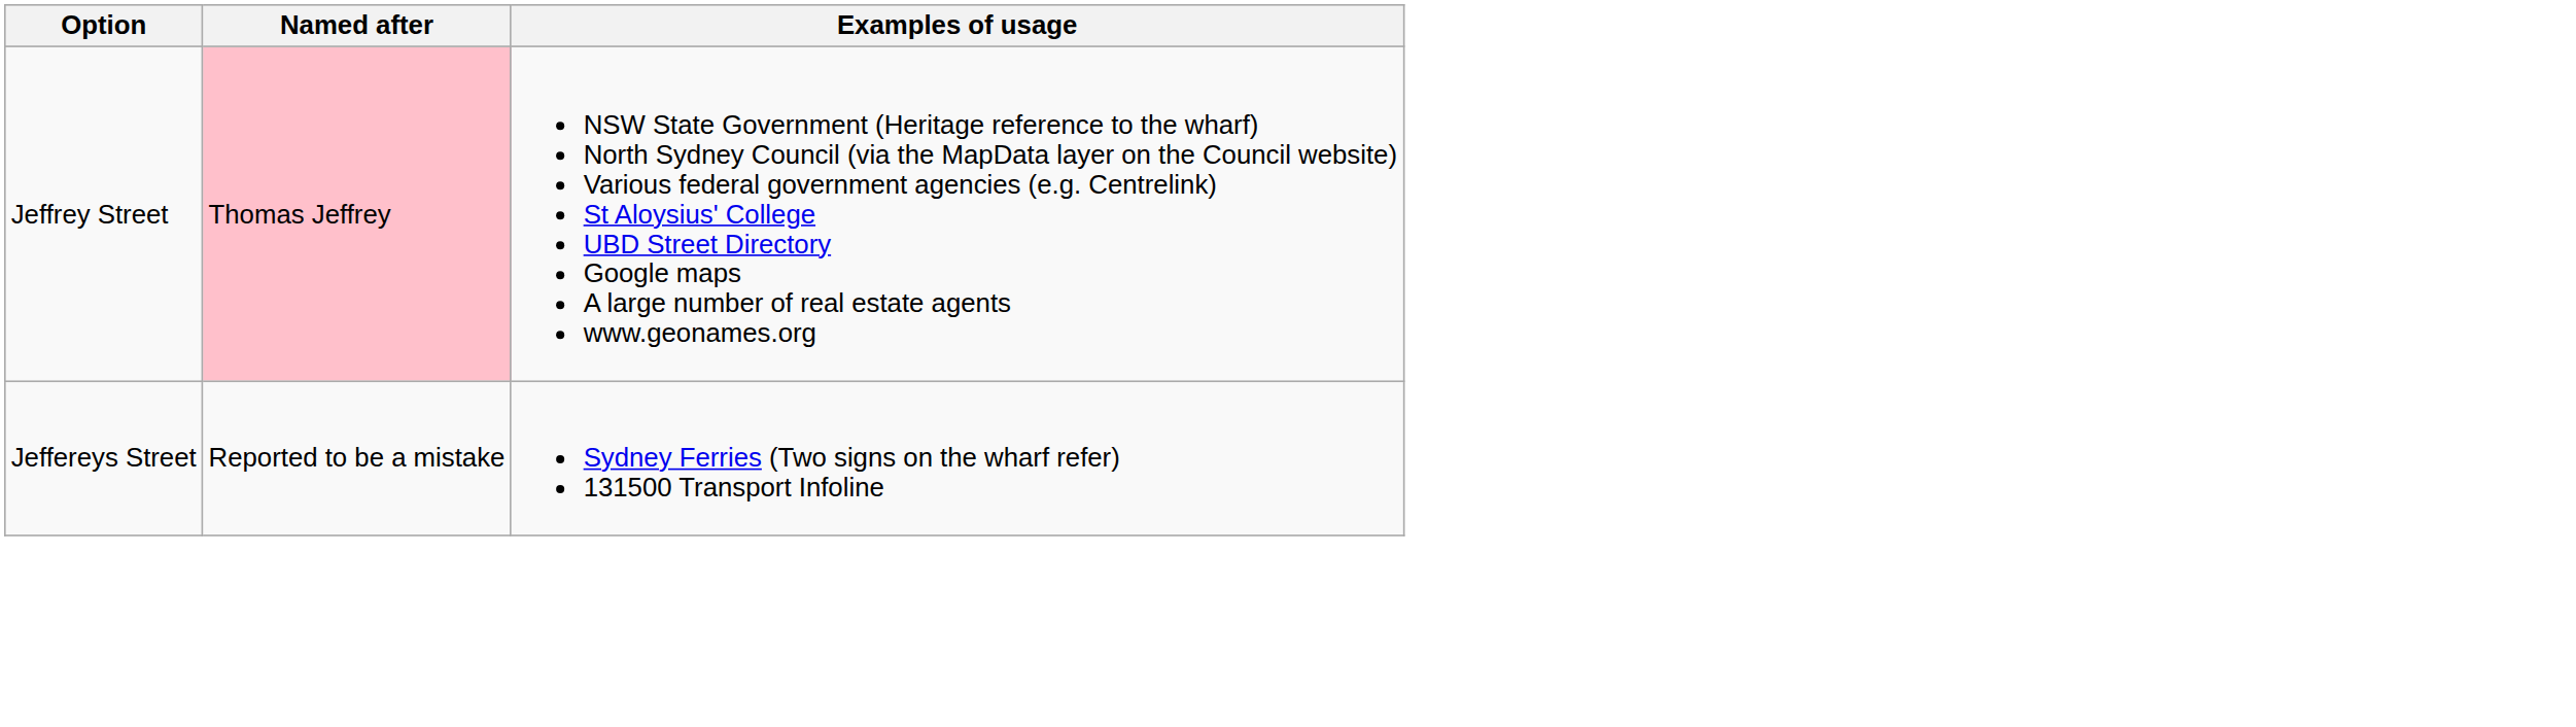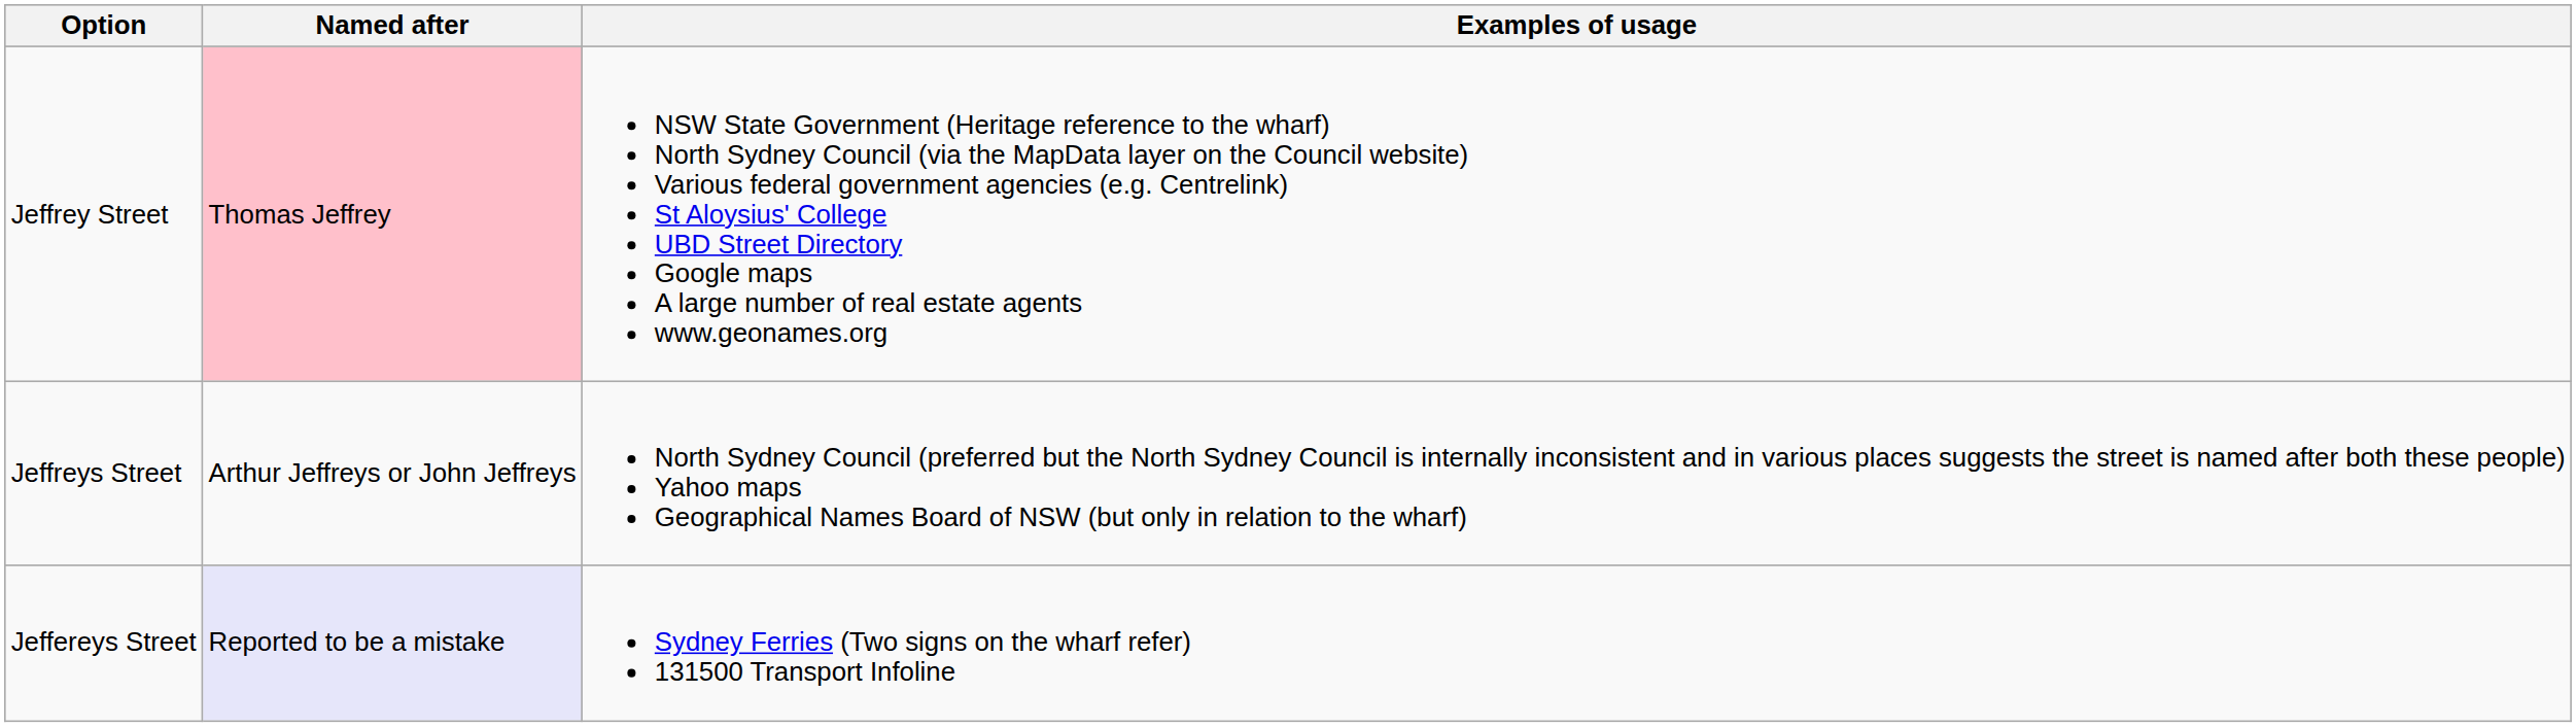 <table class="wikitable">
 <tr>
 <th>Option</th>
 <th>Named after</th>
 <th>Examples of usage</th>
 </tr>
 <tr>
 <td>Jeffrey Street</td>
 <td style="background: pink;">Thomas Jeffrey</td>
 <td><br><ul><li>NSW State Government (Heritage reference to the wharf)</li><li>North Sydney Council (via the MapData layer on the Council website)</li><li>Various federal government agencies (e.g. Centrelink)</li><li><a href='#'>St Aloysius' College</a></li><li><a href='#'>UBD Street Directory</a></li><li>Google maps</li><li>A large number of real estate agents</li><li>www.geonames.org</li></ul></td>
 </tr>
 <tr>
+<td>Jeffreys Street</td>
+<td>Arthur Jeffreys or John Jeffreys</td>
+<td><br><ul><li>North Sydney Council (preferred but the North Sydney Council is internally inconsistent and in various places suggests the street is named after both these people)</li><li>Yahoo maps</li><li>Geographical Names Board of NSW (but only in relation to the wharf) </li></ul></td>
+</tr>
+<tr>
 <td>Jeffereys Street</td>
-<td>Reported to be a mistake</td>
+<td style="background: lavender;">Reported to be a mistake</td>
 <td><br><ul><li><a href='#'>Sydney Ferries</a> (Two signs on the wharf refer)</li><li>131500 Transport Infoline</li></ul></td>
 </tr>
 </table>
